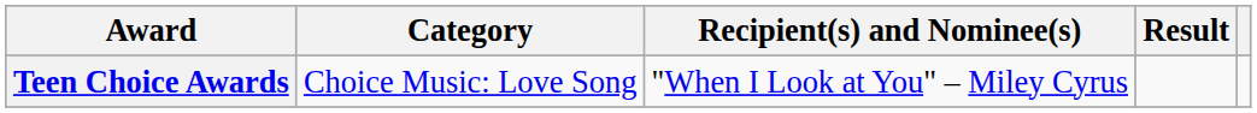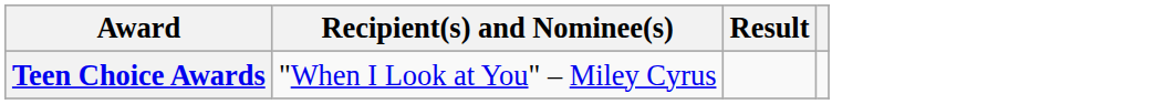 <table class="wikitable plainrowheaders sortable">
 <tr>
 <th scope="col">Award</th>
-<th scope="col">Category</th>
 <th scope="col">Recipient(s) and Nominee(s)</th>
 <th scope="col">Result</th>
 <th scope="col" class="unsortable"></th>
 </tr>
 <tr>
 <th scope="row"><a href='#'>Teen Choice Awards</a></th>
-<td><a href='#'>Choice Music: Love Song</a></td>
 <td>"<a href='#'>When I Look at You</a>" – <a href='#'>Miley Cyrus</a></td>
 <td></td>
 <td align="center"><br></td>
 </tr>
 </table>
